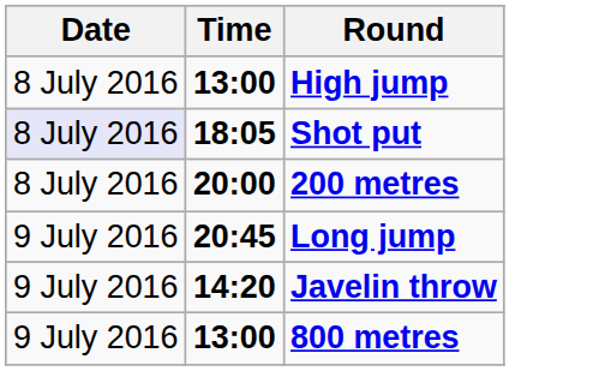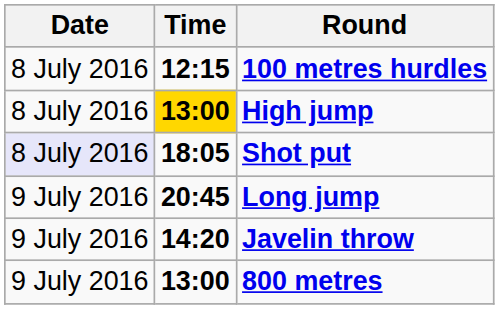 <table class="wikitable">
 <tr>
 <th>Date</th>
 <th>Time</th>
 <th>Round</th>
 </tr>
 <tr>
 <td>8 July 2016</td>
-<td><strong>13:00</strong></td>
+<td><strong>12:15</strong></td>
+<td><strong><a href='#'>100 metres hurdles</a></strong></td>
+</tr>
+<tr>
+<td>8 July 2016</td>
+<td style="background: gold;"><strong>13:00</strong></td>
 <td><strong><a href='#'>High jump</a></strong></td>
 </tr>
 <tr>
 <td style="background: lavender;">8 July 2016</td>
 <td><strong>18:05</strong></td>
 <td><strong><a href='#'>Shot put</a></strong></td>
-</tr>
-<tr>
-<td>8 July 2016</td>
-<td><strong>20:00</strong></td>
-<td><strong><a href='#'>200 metres</a></strong></td>
 </tr>
 <tr>
 <td>9 July 2016</td>
 <td><strong>20:45</strong></td>
 <td><strong><a href='#'>Long jump</a></strong></td>
 </tr>
 <tr>
 <td>9 July 2016</td>
 <td><strong>14:20</strong></td>
 <td><strong><a href='#'>Javelin throw</a></strong></td>
 </tr>
 <tr>
 <td>9 July 2016</td>
 <td><strong>13:00</strong></td>
 <td><strong><a href='#'>800 metres</a></strong></td>
 </tr>
 </table>
